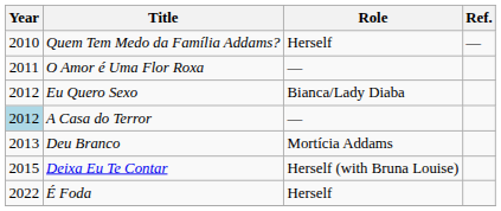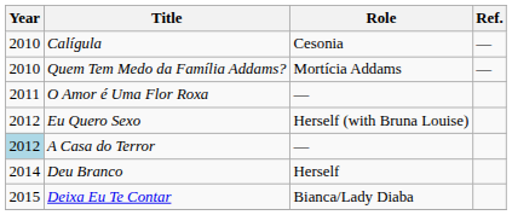 <table class="wikitable" style="font-size: 90%;">
 <tr>
 <th>Year</th>
 <th>Title</th>
 <th>Role</th>
 <th>Ref.</th>
 </tr>
 <tr>
 <td style="text-align:center;">2010</td>
+<td><em>Calígula</em></td>
+<td>Cesonia</td>
+<td>—</td>
+</tr>
+<tr>
+<td style="text-align:center;">2010</td>
 <td><em>Quem Tem Medo da Família Addams?</em></td>
-<td>Herself</td>
+<td>Mortícia Addams</td>
 <td>—</td>
 </tr>
 <tr>
 <td style="text-align:center;">2011</td>
 <td><em>O Amor é Uma Flor Roxa</em></td>
 <td>—</td>
 <td></td>
 </tr>
 <tr>
 <td style="text-align:center;">2012</td>
 <td><em>Eu Quero Sexo</em></td>
-<td>Bianca/Lady Diaba</td>
+<td>Herself (with Bruna Louise)</td>
 <td></td>
 </tr>
 <tr>
 <td style="background: lightblue; text-align:center;">2012</td>
 <td><em>A Casa do Terror</em></td>
 <td>—</td>
 <td></td>
 </tr>
 <tr>
-<td style="text-align:center;">2013</td>
+<td style="text-align:center;">2014</td>
 <td><em>Deu Branco</em></td>
-<td>Mortícia Addams</td>
+<td>Herself</td>
 <td></td>
 </tr>
 <tr>
 <td style="text-align:center;">2015</td>
 <td><em><a href='#'>Deixa Eu Te Contar</a></em></td>
-<td>Herself (with Bruna Louise)</td>
-<td></td>
-</tr>
-<tr>
-<td style="text-align:center;">2022</td>
-<td><em>É Foda</em></td>
-<td>Herself</td>
+<td>Bianca/Lady Diaba</td>
 <td></td>
 </tr>
 <tr>
 </tr>
 </table>
